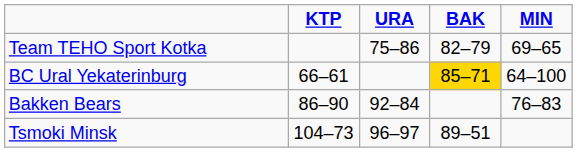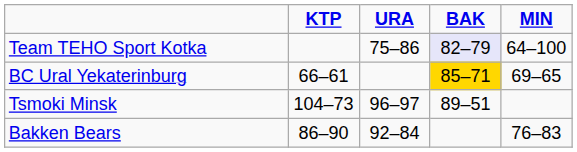 <table style="font-size: 90%; text-align: center" class="wikitable">
 <tr>
 <td width=220></td>
 <td width=50><strong><a href='#'>KTP</a></strong></td>
 <td width=50><strong><a href='#'>URA</a></strong></td>
 <td width=50><strong><a href='#'>BAK</a></strong></td>
 <td width=50><strong><a href='#'>MIN</a></strong></td>
 </tr>
 <tr>
 <td align=left> <a href='#'>Team TEHO Sport Kotka</a></td>
 <td></td>
 <td>75–86</td>
-<td>82–79</td>
-<td>69–65</td>
+<td style="background: lavender;">82–79</td>
+<td>64–100</td>
 </tr>
 <tr>
 <td align=left> <a href='#'>BC Ural Yekaterinburg</a></td>
 <td>66–61</td>
 <td></td>
 <td style="background: gold;">85–71</td>
-<td>64–100</td>
+<td>69–65</td>
+</tr>
+<tr>
+<td align=left> <a href='#'>Tsmoki Minsk</a></td>
+<td>104–73</td>
+<td>96–97</td>
+<td>89–51</td>
+<td></td>
 </tr>
 <tr>
 <td align=left> <a href='#'>Bakken Bears</a></td>
 <td>86–90</td>
 <td>92–84</td>
 <td></td>
 <td>76–83</td>
 </tr>
-<tr>
-<td align=left> <a href='#'>Tsmoki Minsk</a></td>
-<td>104–73</td>
-<td>96–97</td>
-<td>89–51</td>
-<td></td>
-</tr>
 </table>
